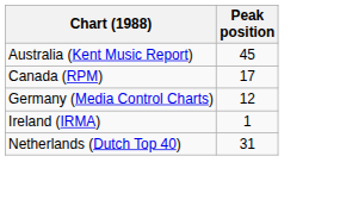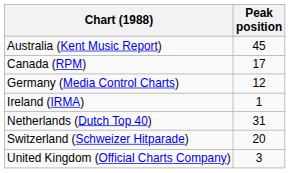 <table class="wikitable sortable">
 <tr>
 <th>Chart (1988)</th>
 <th style="text-align:center;">Peak<br>position</th>
 </tr>
 <tr>
 <td>Australia (<a href='#'>Kent Music Report</a>)</td>
 <td style="text-align:center;">45</td>
 </tr>
 <tr>
 <td>Canada (<a href='#'>RPM</a>)</td>
 <td style="text-align:center;">17</td>
 </tr>
 <tr>
 <td>Germany (<a href='#'>Media Control Charts</a>)</td>
 <td style="text-align:center;">12</td>
 </tr>
 <tr>
 <td>Ireland (<a href='#'>IRMA</a>)</td>
 <td style="text-align:center;">1</td>
 </tr>
 <tr>
 <td>Netherlands (<a href='#'>Dutch Top 40</a>)</td>
 <td style="text-align:center;">31</td>
 </tr>
+<tr>
+<td>Switzerland (<a href='#'>Schweizer Hitparade</a>)</td>
+<td style="text-align:center;">20</td>
+</tr>
+<tr>
+<td>United Kingdom (<a href='#'>Official Charts Company</a>)</td>
+<td style="text-align:center;">3</td>
+</tr>
 </table>
